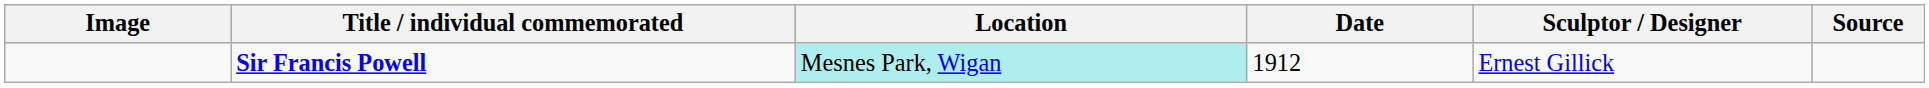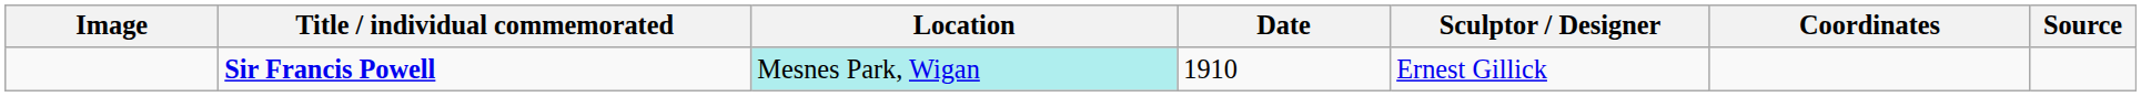 <table class="wikitable sortable" style="width:100%;">
 <tr>
 <th class="unsortable" style="min-width:100px; width:10%;">Image</th>
 <th style="width:25%;">Title / individual commemorated</th>
 <th style="width:20%;">Location</th>
 <th style="width:10%;">Date</th>
 <th style="width:15%;">Sculptor / Designer</th>
+<th style="width:15%;" class="unsortable">Coordinates</th>
 <th style="width:5%;" class="unsortable">Source</th>
 </tr>
 <tr>
 <td></td>
 <td><strong><a href='#'>Sir Francis Powell</a></strong></td>
 <td style="background: paleturquoise;">Mesnes Park, <a href='#'>Wigan</a></td>
-<td>1912</td>
+<td>1910</td>
 <td><a href='#'>Ernest Gillick</a></td>
+<td></td>
 <td></td>
 </tr>
 </table>
